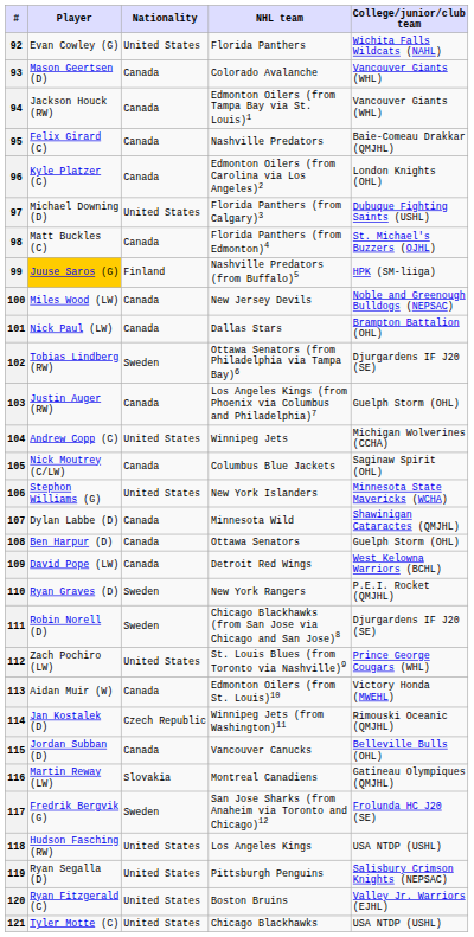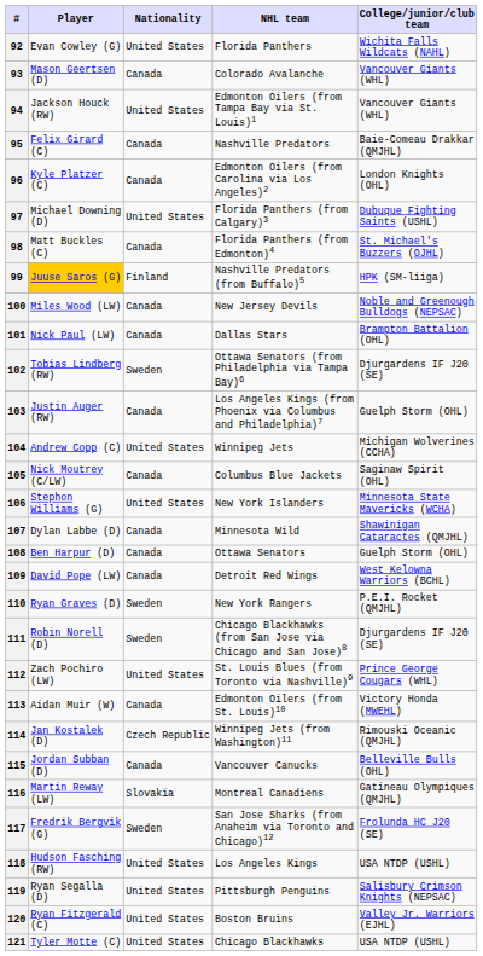 <table class="wikitable">
 <tr>
 <th style="background:#ddf; width:2.75%;">#</th>
 <th style="background:#ddf; width:22.0%;">Player</th>
 <th style="background:#ddf; width:20.0%;">Nationality</th>
 <th style="background:#ddf; width:34.0%;">NHL team</th>
 <th style="background:#ddf; width:100.0%;">College/junior/club team</th>
 </tr>
 <tr>
 <th>92</th>
 <td>Evan Cowley (G)</td>
 <td> United States</td>
 <td>Florida Panthers</td>
 <td><a href='#'>Wichita Falls Wildcats</a> (<a href='#'>NAHL</a>)</td>
 </tr>
 <tr>
 <th>93</th>
 <td><a href='#'>Mason Geertsen</a> (D)</td>
 <td> Canada</td>
 <td>Colorado Avalanche</td>
 <td><a href='#'>Vancouver Giants</a> (WHL)</td>
 </tr>
 <tr>
 <th>94</th>
 <td>Jackson Houck (RW)</td>
-<td> Canada</td>
+<td> United States</td>
 <td>Edmonton Oilers (from Tampa Bay via St. Louis)<sup>1</sup></td>
 <td>Vancouver Giants (WHL)</td>
 </tr>
 <tr>
 <th>95</th>
 <td><a href='#'>Felix Girard</a> (C)</td>
 <td> Canada</td>
 <td>Nashville Predators</td>
 <td>Baie-Comeau Drakkar (QMJHL)</td>
 </tr>
 <tr>
 <th>96</th>
 <td><a href='#'>Kyle Platzer</a> (C)</td>
 <td> Canada</td>
 <td>Edmonton Oilers (from Carolina via Los Angeles)<sup>2</sup></td>
 <td>London Knights (OHL)</td>
 </tr>
 <tr>
 <th>97</th>
 <td>Michael Downing (D)</td>
 <td> United States</td>
 <td>Florida Panthers (from Calgary)<sup>3</sup></td>
 <td><a href='#'>Dubuque Fighting Saints</a> (USHL)</td>
 </tr>
 <tr>
 <th>98</th>
 <td>Matt Buckles (C)</td>
 <td> Canada</td>
 <td>Florida Panthers (from Edmonton)<sup>4</sup></td>
 <td><a href='#'>St. Michael's Buzzers</a> (<a href='#'>OJHL</a>)</td>
 </tr>
 <tr>
 <th>99</th>
 <td bgcolor="#FFCC00"><a href='#'>Juuse Saros</a> (G)</td>
 <td> Finland</td>
 <td>Nashville Predators (from Buffalo)<sup>5</sup></td>
 <td><a href='#'>HPK</a> (SM-liiga)</td>
 </tr>
 <tr>
 <th>100</th>
 <td><a href='#'>Miles Wood</a> (LW)</td>
 <td> Canada</td>
 <td>New Jersey Devils</td>
 <td><a href='#'>Noble and Greenough Bulldogs</a> (<a href='#'>NEPSAC</a>)</td>
 </tr>
 <tr>
 <th>101</th>
 <td><a href='#'>Nick Paul</a> (LW)</td>
 <td> Canada</td>
 <td>Dallas Stars</td>
 <td><a href='#'>Brampton Battalion</a> (OHL)</td>
 </tr>
 <tr>
 <th>102</th>
 <td><a href='#'>Tobias Lindberg</a> (RW)</td>
 <td> Sweden</td>
 <td>Ottawa Senators (from Philadelphia via Tampa Bay)<sup>6</sup></td>
 <td>Djurgardens IF J20 (SE)</td>
 </tr>
 <tr>
 <th>103</th>
 <td><a href='#'>Justin Auger</a> (RW)</td>
 <td> Canada</td>
 <td>Los Angeles Kings (from Phoenix via Columbus and Philadelphia)<sup>7</sup></td>
 <td>Guelph Storm (OHL)</td>
 </tr>
 <tr>
 <th>104</th>
 <td><a href='#'>Andrew Copp</a> (C)</td>
 <td> United States</td>
 <td>Winnipeg Jets</td>
 <td>Michigan Wolverines (CCHA)</td>
 </tr>
 <tr>
 <th>105</th>
 <td><a href='#'>Nick Moutrey</a> (C/LW)</td>
 <td> Canada</td>
 <td>Columbus Blue Jackets</td>
 <td>Saginaw Spirit (OHL)</td>
 </tr>
 <tr>
 <th>106</th>
 <td><a href='#'>Stephon Williams</a> (G)</td>
 <td> United States</td>
 <td>New York Islanders</td>
 <td><a href='#'>Minnesota State Mavericks</a> (<a href='#'>WCHA</a>)</td>
 </tr>
 <tr>
 <th>107</th>
 <td>Dylan Labbe (D)</td>
 <td> Canada</td>
 <td>Minnesota Wild</td>
 <td><a href='#'>Shawinigan Cataractes</a> (QMJHL)</td>
 </tr>
 <tr>
 <th>108</th>
 <td><a href='#'>Ben Harpur</a> (D)</td>
 <td> Canada</td>
 <td>Ottawa Senators</td>
 <td>Guelph Storm (OHL)</td>
 </tr>
 <tr>
 <th>109</th>
 <td><a href='#'>David Pope</a> (LW)</td>
 <td> Canada</td>
 <td>Detroit Red Wings</td>
 <td><a href='#'>West Kelowna Warriors</a> (BCHL)</td>
 </tr>
 <tr>
 <th>110</th>
 <td><a href='#'>Ryan Graves</a> (D)</td>
 <td> Sweden</td>
 <td>New York Rangers</td>
 <td>P.E.I. Rocket (QMJHL)</td>
 </tr>
 <tr>
 <th>111</th>
 <td><a href='#'>Robin Norell</a> (D)</td>
 <td> Sweden</td>
 <td>Chicago Blackhawks (from San Jose via Chicago and San Jose)<sup>8</sup></td>
 <td>Djurgardens IF J20 (SE)</td>
 </tr>
 <tr>
 <th>112</th>
 <td>Zach Pochiro (LW)</td>
 <td> United States</td>
 <td>St. Louis Blues (from Toronto via Nashville)<sup>9</sup></td>
 <td><a href='#'>Prince George Cougars</a> (WHL)</td>
 </tr>
 <tr>
 <th>113</th>
 <td>Aidan Muir (W)</td>
 <td> Canada</td>
 <td>Edmonton Oilers (from St. Louis)<sup>10</sup></td>
 <td>Victory Honda (<a href='#'>MWEHL</a>)</td>
 </tr>
 <tr>
 <th>114</th>
 <td><a href='#'>Jan Kostalek</a> (D)</td>
 <td> Czech Republic</td>
 <td>Winnipeg Jets (from Washington)<sup>11</sup></td>
 <td>Rimouski Oceanic (QMJHL)</td>
 </tr>
 <tr>
 <th>115</th>
 <td><a href='#'>Jordan Subban</a> (D)</td>
 <td> Canada</td>
 <td>Vancouver Canucks</td>
 <td><a href='#'>Belleville Bulls</a> (OHL)</td>
 </tr>
 <tr>
 <th>116</th>
 <td><a href='#'>Martin Reway</a> (LW)</td>
 <td> Slovakia</td>
 <td>Montreal Canadiens</td>
 <td>Gatineau Olympiques (QMJHL)</td>
 </tr>
 <tr>
 <th>117</th>
 <td><a href='#'>Fredrik Bergvik</a> (G)</td>
 <td> Sweden</td>
 <td>San Jose Sharks (from Anaheim via Toronto and Chicago)<sup>12</sup></td>
 <td><a href='#'>Frolunda HC J20</a> (SE)</td>
 </tr>
 <tr>
 <th>118</th>
 <td><a href='#'>Hudson Fasching</a> (RW)</td>
 <td> United States</td>
 <td>Los Angeles Kings</td>
 <td>USA NTDP (USHL)</td>
 </tr>
 <tr>
 <th>119</th>
 <td>Ryan Segalla (D)</td>
 <td> United States</td>
 <td>Pittsburgh Penguins</td>
 <td><a href='#'>Salisbury Crimson Knights</a> (NEPSAC)</td>
 </tr>
 <tr>
 <th>120</th>
 <td><a href='#'>Ryan Fitzgerald</a> (C)</td>
 <td> United States</td>
 <td>Boston Bruins</td>
 <td><a href='#'>Valley Jr. Warriors</a> (EJHL)</td>
 </tr>
 <tr>
 <th>121</th>
 <td><a href='#'>Tyler Motte</a> (C)</td>
 <td> United States</td>
 <td>Chicago Blackhawks</td>
 <td>USA NTDP (USHL)</td>
 </tr>
 </table>
